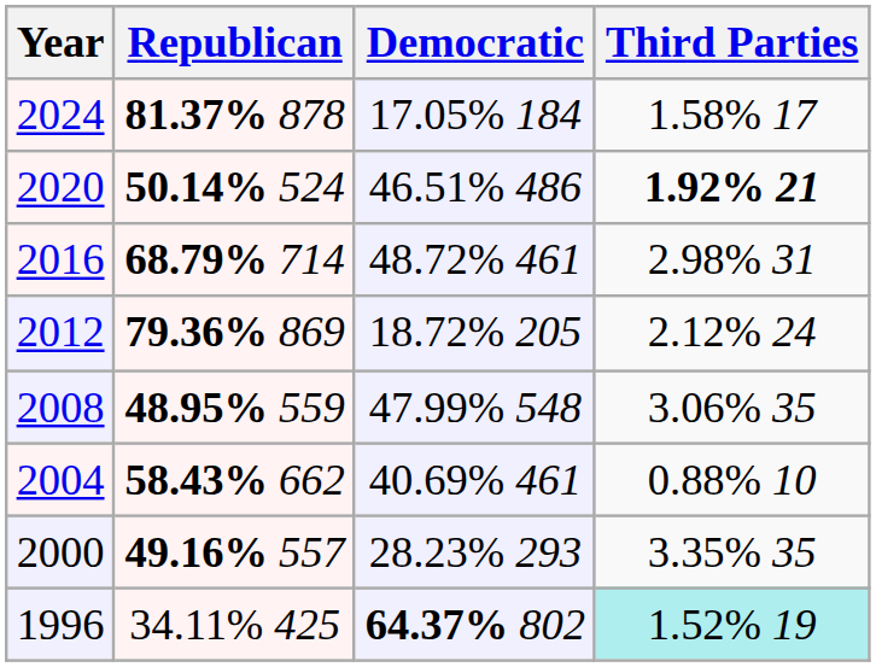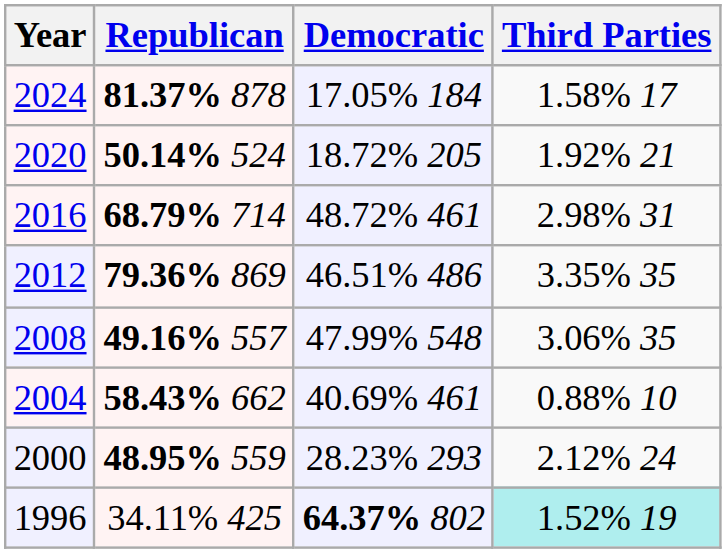 <table class="wikitable" style="float:right; font-size:95%;">
 <tr bgcolor=lightgrey>
 <th>Year</th>
 <th><a href='#'>Republican</a></th>
 <th><a href='#'>Democratic</a></th>
 <th><a href='#'>Third Parties</a></th>
 </tr>
 <tr>
 <td align="center" bgcolor="#fff3f3"><a href='#'>2024</a></td>
 <td align="center" bgcolor="#fff3f3"><strong>81.37%</strong> <em>878</em></td>
 <td align="center" bgcolor="#f0f0ff">17.05% <em>184</em></td>
 <td align="center">1.58% <em>17</em></td>
 </tr>
 <tr>
 <td align="center" bgcolor="#fff3f3"><a href='#'>2020</a></td>
 <td align="center" bgcolor="#fff3f3"><strong>50.14%</strong> <em>524</em></td>
-<td align="center" bgcolor="#f0f0ff">46.51% <em>486</em></td>
-<td align="center"><strong>1.92% <em>21</em></strong></td>
+<td align="center" bgcolor="#f0f0ff">18.72% <em>205</em></td>
+<td align="center">1.92% <em>21</em></td>
 </tr>
 <tr>
 <td align="center" bgcolor="#fff3f3"><a href='#'>2016</a></td>
 <td align="center" bgcolor="#fff3f3"><strong>68.79%</strong> <em>714</em></td>
 <td align="center" bgcolor="#f0f0ff">48.72% <em>461</em></td>
 <td align="center">2.98% <em>31</em></td>
 </tr>
 <tr>
 <td align="center" bgcolor="#f0f0ff"><a href='#'>2012</a></td>
 <td align="center" bgcolor="#fff3f3"><strong>79.36%</strong> <em>869</em></td>
-<td align="center" bgcolor="#f0f0ff">18.72% <em>205</em></td>
-<td align="center">2.12% <em>24</em></td>
+<td align="center" bgcolor="#f0f0ff">46.51% <em>486</em></td>
+<td align="center">3.35% <em>35</em></td>
 </tr>
 <tr>
 <td align="center" bgcolor="#f0f0ff"><a href='#'>2008</a></td>
-<td align="center" bgcolor="#fff3f3"><strong>48.95%</strong> <em>559</em></td>
+<td align="center" bgcolor="#fff3f3"><strong>49.16%</strong> <em>557</em></td>
 <td align="center" bgcolor="#f0f0ff">47.99% <em>548</em></td>
 <td align="center">3.06% <em>35</em></td>
 </tr>
 <tr>
 <td align="center" bgcolor="#fff3f3"><a href='#'>2004</a></td>
 <td align="center" bgcolor="#fff3f3"><strong>58.43%</strong> <em>662</em></td>
 <td align="center" bgcolor="#f0f0ff">40.69% <em>461</em></td>
 <td align="center">0.88% <em>10</em></td>
 </tr>
 <tr>
 <td align="center" bgcolor="#f0f0ff">2000</td>
-<td align="center" bgcolor="#fff3f3"><strong>49.16%</strong> <em>557</em></td>
+<td align="center" bgcolor="#fff3f3"><strong>48.95%</strong> <em>559</em></td>
 <td align="center" bgcolor="#f0f0ff">28.23% <em>293</em></td>
-<td align="center">3.35% <em>35</em></td>
+<td align="center">2.12% <em>24</em></td>
 </tr>
 <tr>
 <td align="center" bgcolor="#f0f0ff ">1996</td>
 <td align="center" bgcolor="#fff3f3">34.11% <em>425</em></td>
 <td align="center" bgcolor="#f0f0ff"><strong>64.37%</strong> <em>802</em></td>
 <td align="center" style="background: paleturquoise;">1.52% <em>19</em></td>
 </tr>
 </table>
